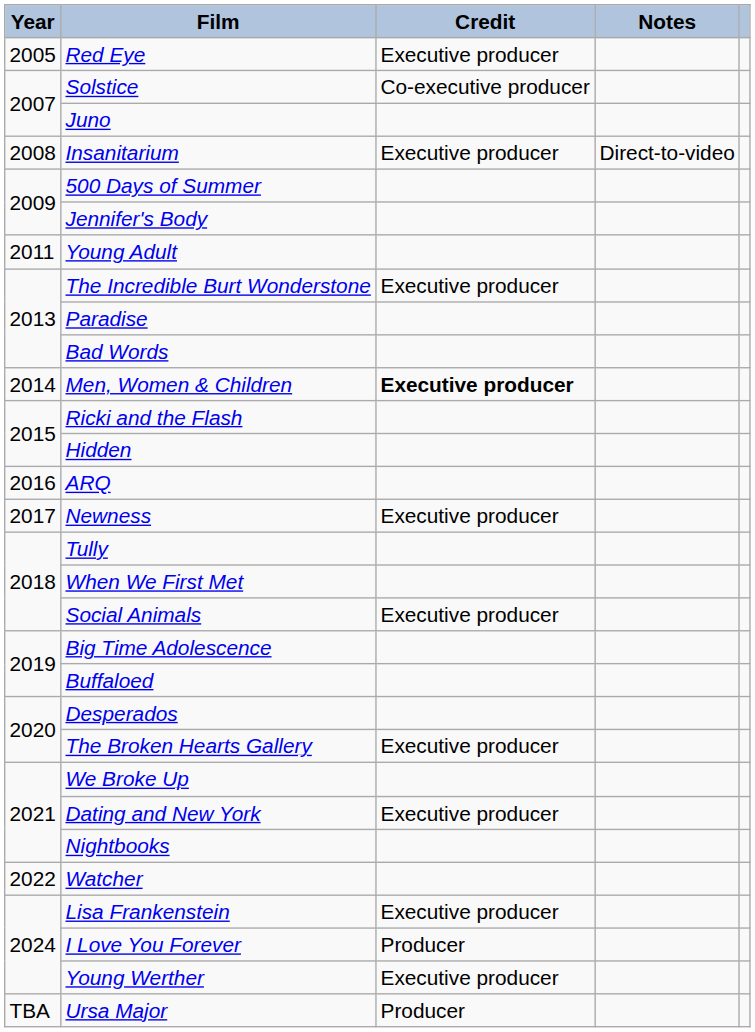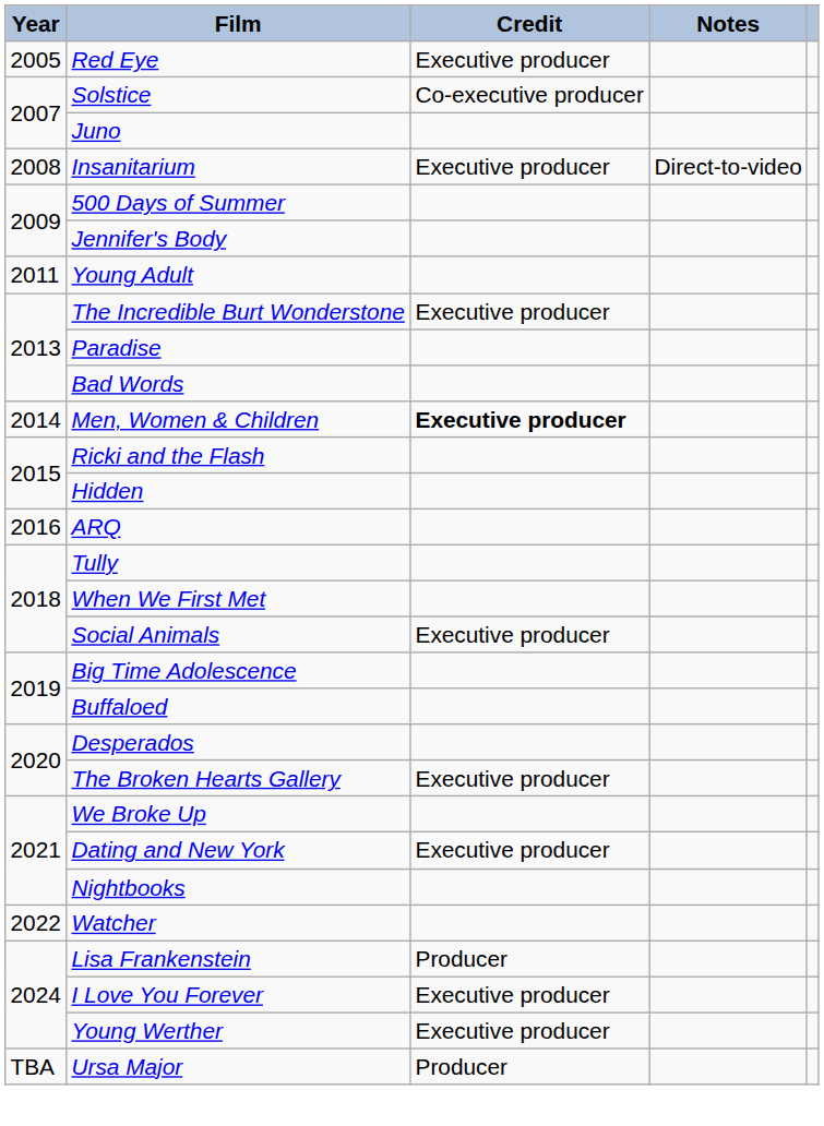 <table class="wikitable" style="font-size:95%;">
 <tr>
 <th style="background:#B0C4DE;">Year</th>
 <th style="background:#B0C4DE;">Film</th>
 <th style="background:#B0C4DE;">Credit</th>
 <th style="background:#B0C4DE;">Notes</th>
 <th style="background:#B0C4DE;"></th>
 </tr>
 <tr>
 <td>2005</td>
 <td><em><a href='#'>Red Eye</a></em></td>
 <td>Executive producer</td>
 <td></td>
 <td></td>
 </tr>
 <tr>
 <td rowspan=2>2007</td>
 <td><em><a href='#'>Solstice</a></em></td>
 <td>Co-executive producer</td>
 <td></td>
 <td></td>
 </tr>
 <tr>
 <td><em><a href='#'>Juno</a></em></td>
 <td></td>
 <td></td>
 <td></td>
 </tr>
 <tr>
 <td>2008</td>
 <td><em><a href='#'>Insanitarium</a></em></td>
 <td>Executive producer</td>
 <td>Direct-to-video</td>
 <td></td>
 </tr>
 <tr>
 <td rowspan=2>2009</td>
 <td><em><a href='#'>500 Days of Summer</a></em></td>
 <td></td>
 <td></td>
 <td></td>
 </tr>
 <tr>
 <td><em><a href='#'>Jennifer's Body</a></em></td>
 <td></td>
 <td></td>
 <td></td>
 </tr>
 <tr>
 <td>2011</td>
 <td><em><a href='#'>Young Adult</a></em></td>
 <td></td>
 <td></td>
 <td></td>
 </tr>
 <tr>
 <td rowspan=3>2013</td>
 <td><em><a href='#'>The Incredible Burt Wonderstone</a></em></td>
 <td>Executive producer</td>
 <td></td>
 <td></td>
 </tr>
 <tr>
 <td><em><a href='#'>Paradise</a></em></td>
 <td></td>
 <td></td>
 <td></td>
 </tr>
 <tr>
 <td><em><a href='#'>Bad Words</a></em></td>
 <td></td>
 <td></td>
 <td></td>
 </tr>
 <tr>
 <td>2014</td>
 <td><em><a href='#'>Men, Women & Children</a></em></td>
 <td><strong>Executive producer</strong></td>
 <td></td>
 <td></td>
 </tr>
 <tr>
 <td rowspan=2>2015</td>
 <td><em><a href='#'>Ricki and the Flash</a></em></td>
 <td></td>
 <td></td>
 <td></td>
 </tr>
 <tr>
 <td><em><a href='#'>Hidden</a></em></td>
 <td></td>
 <td></td>
 <td></td>
 </tr>
 <tr>
 <td>2016</td>
 <td><em><a href='#'>ARQ</a></em></td>
 <td></td>
 <td></td>
 <td></td>
 </tr>
 <tr>
-<td>2017</td>
-<td><em><a href='#'>Newness</a></em></td>
-<td>Executive producer</td>
-<td></td>
-<td></td>
-</tr>
-<tr>
 <td rowspan=3>2018</td>
 <td><em><a href='#'>Tully</a></em></td>
 <td></td>
 <td></td>
 <td></td>
 </tr>
 <tr>
 <td><em><a href='#'>When We First Met</a></em></td>
 <td></td>
 <td></td>
 <td></td>
 </tr>
 <tr>
 <td><em><a href='#'>Social Animals</a></em></td>
 <td>Executive producer</td>
 <td></td>
 <td></td>
 </tr>
 <tr>
 <td rowspan=2>2019</td>
 <td><em><a href='#'>Big Time Adolescence</a></em></td>
 <td></td>
 <td></td>
 <td></td>
 </tr>
 <tr>
 <td><em><a href='#'>Buffaloed</a></em></td>
 <td></td>
 <td></td>
 <td></td>
 </tr>
 <tr>
 <td rowspan=2>2020</td>
 <td><em><a href='#'>Desperados</a></em></td>
 <td></td>
 <td></td>
 <td></td>
 </tr>
 <tr>
 <td><em><a href='#'>The Broken Hearts Gallery</a></em></td>
 <td>Executive producer</td>
 <td></td>
 <td></td>
 </tr>
 <tr>
 <td rowspan=3>2021</td>
 <td><em><a href='#'>We Broke Up</a></em></td>
 <td></td>
 <td></td>
 <td></td>
 </tr>
 <tr>
 <td><em><a href='#'>Dating and New York</a></em></td>
 <td>Executive producer</td>
 <td></td>
 <td></td>
 </tr>
 <tr>
 <td><em><a href='#'>Nightbooks</a></em></td>
 <td></td>
 <td></td>
 <td></td>
 </tr>
 <tr>
 <td rowspan=1>2022</td>
 <td><em><a href='#'>Watcher</a></em></td>
 <td></td>
 <td></td>
 <td></td>
 </tr>
 <tr>
 <td rowspan=3>2024</td>
 <td><em><a href='#'>Lisa Frankenstein</a></em></td>
-<td>Executive producer</td>
+<td>Producer</td>
 <td></td>
 <td></td>
 </tr>
 <tr>
 <td><em><a href='#'>I Love You Forever</a></em></td>
-<td>Producer</td>
+<td>Executive producer</td>
 <td></td>
 <td></td>
 </tr>
 <tr>
 <td><em><a href='#'>Young Werther</a></em></td>
 <td>Executive producer</td>
 <td></td>
 <td></td>
 </tr>
 <tr>
 <td>TBA</td>
 <td><em><a href='#'>Ursa Major</a></em></td>
 <td>Producer</td>
 <td></td>
 <td></td>
 </tr>
 </table>
